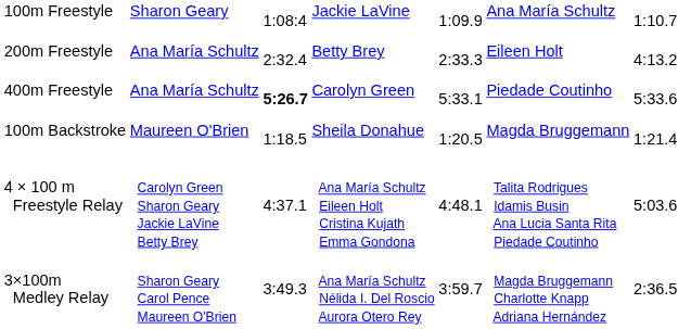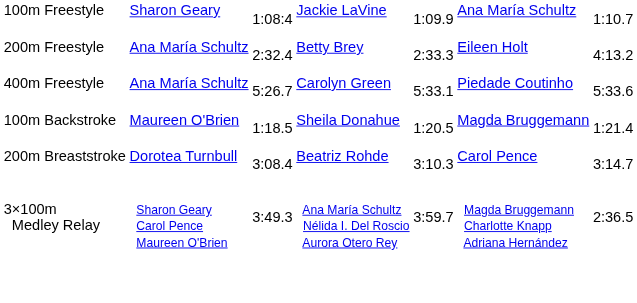 <table>
 <tr>
 <td>100m Freestyle <br>  </td>
 <td><a href='#'>Sharon Geary</a> <small><br>   </small></td>
 <td>1:08:4</td>
 <td><a href='#'>Jackie LaVine</a> <small><br>   </small></td>
 <td>1:09.9</td>
 <td><a href='#'>Ana María Schultz</a> <small><br>   </small></td>
 <td>1:10.7</td>
 </tr>
 <tr>
 <td>200m Freestyle <br>  </td>
 <td><a href='#'>Ana María Schultz</a> <small><br>   </small></td>
 <td>2:32.4</td>
 <td><a href='#'>Betty Brey</a> <small><br>   </small></td>
 <td>2:33.3</td>
 <td><a href='#'>Eileen Holt</a> <small><br>   </small></td>
 <td>4:13.2</td>
 </tr>
 <tr>
 <td>400m Freestyle <br>  </td>
 <td><a href='#'>Ana María Schultz</a> <small><br>   </small></td>
-<td><strong>5:26.7</strong></td>
+<td>5:26.7</td>
 <td><a href='#'>Carolyn Green</a> <small><br>   </small></td>
 <td>5:33.1</td>
 <td><a href='#'>Piedade Coutinho</a> <small><br>   </small></td>
 <td>5:33.6</td>
 </tr>
 <tr>
 <td>100m Backstroke <br>  </td>
 <td><a href='#'>Maureen O'Brien</a> <small><br>   </small></td>
 <td>1:18.5</td>
 <td><a href='#'>Sheila Donahue</a> <small><br>   </small></td>
 <td>1:20.5</td>
 <td><a href='#'>Magda Bruggemann</a> <small><br>   </small></td>
 <td>1:21.4</td>
 </tr>
 <tr>
-<td>4 × 100 m <br>   Freestyle Relay <br>  </td>
-<td> <small><br>  <a href='#'>Carolyn Green</a><br>  <a href='#'>Sharon Geary</a><br>  <a href='#'>Jackie LaVine</a><br>  <a href='#'>Betty Brey</a> </small></td>
-<td>4:37.1</td>
-<td> <small><br>  <a href='#'>Ana María Schultz</a><br>  <a href='#'>Eileen Holt</a><br>  <a href='#'>Cristina Kujath</a><br>  <a href='#'>Emma Gondona</a> </small></td>
-<td>4:48.1</td>
-<td> <small><br>  <a href='#'>Talita Rodrigues</a><br>  <a href='#'>Idamis Busin</a><br>  <a href='#'>Ana Lucia Santa Rita</a><br>  <a href='#'>Piedade Coutinho</a> </small></td>
-<td>5:03.6</td>
+<td>200m Breaststroke <br>  </td>
+<td><a href='#'>Dorotea Turnbull</a> <small><br>   </small></td>
+<td>3:08.4</td>
+<td><a href='#'>Beatriz Rohde</a> <small><br>   </small></td>
+<td>3:10.3</td>
+<td><a href='#'>Carol Pence</a> <small><br>   </small></td>
+<td>3:14.7</td>
 </tr>
 <tr>
 <td>3×100m <br>   Medley Relay</td>
 <td> <small><br>  <a href='#'>Sharon Geary</a><br>  <a href='#'>Carol Pence</a><br>  <a href='#'>Maureen O'Brien</a> </small></td>
 <td>3:49.3</td>
 <td> <small><br>  <a href='#'>Ana María Schultz</a><br>  <a href='#'>Nélida I. Del Roscio</a><br>  <a href='#'>Aurora Otero Rey</a> </small></td>
 <td>3:59.7</td>
 <td> <small><br>  <a href='#'>Magda Bruggemann</a><br>  <a href='#'>Charlotte Knapp</a><br>  <a href='#'>Adriana Hernández</a> </small></td>
 <td>2:36.5</td>
 </tr>
 </table>
